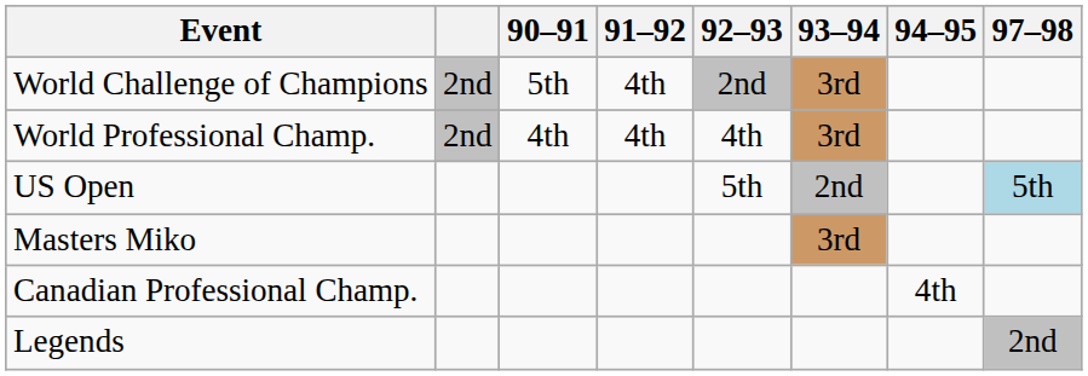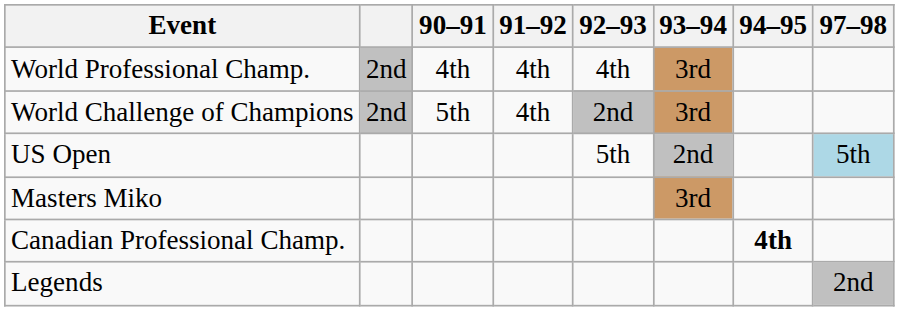 <table class="wikitable" style="text-align:center">
 <tr>
 <th>Event</th>
 <th></th>
 <th>90–91</th>
 <th>91–92</th>
 <th>92–93</th>
 <th>93–94</th>
 <th>94–95</th>
 <th>97–98</th>
 </tr>
 <tr>
+<td align=left>World Professional Champ.</td>
+<td bgcolor=silver>2nd</td>
+<td>4th</td>
+<td>4th</td>
+<td>4th</td>
+<td bgcolor=cc9966>3rd</td>
+<td></td>
+<td></td>
+</tr>
+<tr>
 <td align=left>World Challenge of Champions</td>
 <td bgcolor=silver>2nd</td>
 <td>5th</td>
 <td>4th</td>
 <td bgcolor=silver>2nd</td>
-<td bgcolor=cc9966>3rd</td>
-<td></td>
-<td></td>
-</tr>
-<tr>
-<td align=left>World Professional Champ.</td>
-<td bgcolor=silver>2nd</td>
-<td>4th</td>
-<td>4th</td>
-<td>4th</td>
 <td bgcolor=cc9966>3rd</td>
 <td></td>
 <td></td>
 </tr>
 <tr>
 <td align=left>US Open</td>
 <td></td>
 <td></td>
 <td></td>
 <td>5th</td>
 <td bgcolor=silver>2nd</td>
 <td></td>
 <td style="background: lightblue;">5th</td>
 </tr>
 <tr>
 <td align=left>Masters Miko</td>
 <td></td>
 <td></td>
 <td></td>
 <td></td>
 <td bgcolor=cc9966>3rd</td>
 <td></td>
 <td></td>
 </tr>
 <tr>
 <td align=left>Canadian Professional Champ.</td>
 <td></td>
 <td></td>
 <td></td>
 <td></td>
 <td></td>
-<td>4th</td>
+<td><strong>4th</strong></td>
 <td></td>
 </tr>
 <tr>
 <td align=left>Legends</td>
 <td></td>
 <td></td>
 <td></td>
 <td></td>
 <td></td>
 <td></td>
 <td bgcolor=silver>2nd</td>
 </tr>
 </table>
